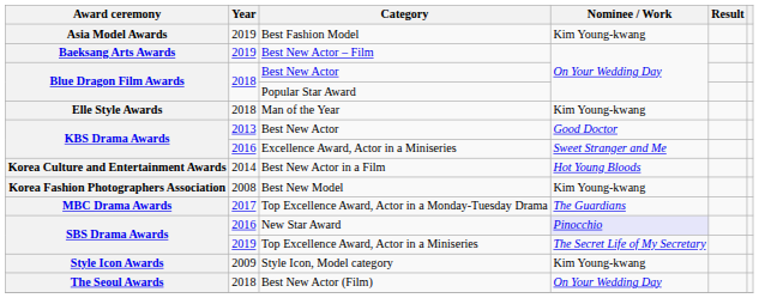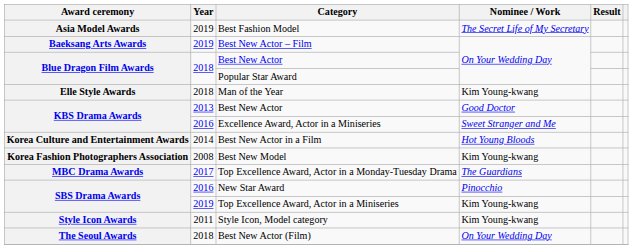 <table class="wikitable plainrowheaders sortable">
 <tr>
 <th scope="col">Award ceremony</th>
 <th scope="col">Year</th>
 <th scope="col">Category</th>
 <th scope="col">Nominee / Work</th>
 <th scope="col">Result</th>
 <th scope="col" class="unsortable"></th>
 </tr>
 <tr>
 <th scope="row"  rowspan="1">Asia Model Awards</th>
 <td style="text-align:center" rowspan="1">2019</td>
 <td>Best Fashion Model</td>
-<td>Kim Young-kwang</td>
+<td><em><a href='#'>The Secret Life of My Secretary</a></em></td>
 <td></td>
 <td style="text-align:center"></td>
 </tr>
 <tr>
 <th scope="row"  rowspan="1"><a href='#'>Baeksang Arts Awards</a></th>
 <td style="text-align:center"><a href='#'>2019</a></td>
 <td><a href='#'>Best New Actor – Film</a></td>
 <td rowspan="3"><em><a href='#'>On Your Wedding Day</a></em></td>
 <td></td>
 <td style="text-align:center"></td>
 </tr>
 <tr>
 <th scope="row"  rowspan="2"><a href='#'>Blue Dragon Film Awards</a></th>
 <td style="text-align:center" rowspan="2"><a href='#'>2018</a></td>
 <td><a href='#'>Best New Actor</a></td>
 <td></td>
 <td style="text-align:center"></td>
 </tr>
 <tr>
 <td>Popular Star Award</td>
 <td></td>
 <td style="text-align:center"></td>
 </tr>
 <tr>
 <th scope="row">Elle Style Awards</th>
 <td style="text-align:center">2018</td>
 <td>Man of the Year</td>
 <td>Kim Young-kwang</td>
 <td></td>
 <td style="text-align:center"></td>
 </tr>
 <tr>
 <th scope="row"  rowspan="2"><a href='#'>KBS Drama Awards</a></th>
 <td style="text-align:center"><a href='#'>2013</a></td>
 <td>Best New Actor</td>
 <td><em><a href='#'>Good Doctor</a></em></td>
 <td></td>
 <td></td>
 </tr>
 <tr>
 <td style="text-align:center"><a href='#'>2016</a></td>
 <td>Excellence Award, Actor in a Miniseries</td>
 <td><em><a href='#'>Sweet Stranger and Me</a></em></td>
 <td></td>
 <td></td>
 </tr>
 <tr>
 <th scope="row">Korea Culture and Entertainment Awards</th>
 <td style="text-align:center">2014</td>
 <td>Best New Actor in a Film</td>
 <td><em><a href='#'>Hot Young Bloods</a></em></td>
 <td></td>
 <td style="text-align:center"></td>
 </tr>
 <tr>
 <th scope="row">Korea Fashion Photographers Association</th>
 <td style="text-align:center">2008</td>
 <td>Best New Model</td>
 <td>Kim Young-kwang</td>
 <td></td>
 <td></td>
 </tr>
 <tr>
 <th scope="row"  rowspan="1"><a href='#'>MBC Drama Awards</a></th>
 <td style="text-align:center"><a href='#'>2017</a></td>
 <td>Top Excellence Award, Actor in a Monday-Tuesday Drama</td>
 <td><em><a href='#'>The Guardians</a></em></td>
 <td></td>
 <td></td>
 </tr>
 <tr>
 <th scope="row"  rowspan="2"><a href='#'>SBS Drama Awards</a></th>
 <td style="text-align:center"><a href='#'>2016</a></td>
 <td>New Star Award</td>
-<td style="background: lavender;"><em><a href='#'>Pinocchio</a></em></td>
+<td><em><a href='#'>Pinocchio</a></em></td>
 <td></td>
 <td style="text-align:center"></td>
 </tr>
 <tr>
 <td style="text-align:center"><a href='#'>2019</a></td>
 <td>Top Excellence Award, Actor in a Miniseries</td>
-<td><em><a href='#'>The Secret Life of My Secretary</a></em></td>
+<td>Kim Young-kwang</td>
 <td></td>
 <td style="text-align:center"></td>
 </tr>
 <tr>
 <th scope="row"  rowspan="1"><a href='#'>Style Icon Awards</a></th>
-<td style="text-align:center">2009</td>
+<td style="text-align:center">2011</td>
 <td>Style Icon, Model category</td>
 <td>Kim Young-kwang</td>
 <td></td>
 <td style="text-align:center"></td>
 </tr>
 <tr>
 <th scope="row"><a href='#'>The Seoul Awards</a></th>
 <td style="text-align:center">2018</td>
 <td>Best New Actor (Film)</td>
 <td><em><a href='#'>On Your Wedding Day</a></em></td>
 <td></td>
 <td style="text-align:center"></td>
 </tr>
 <tr>
 </tr>
 </table>
